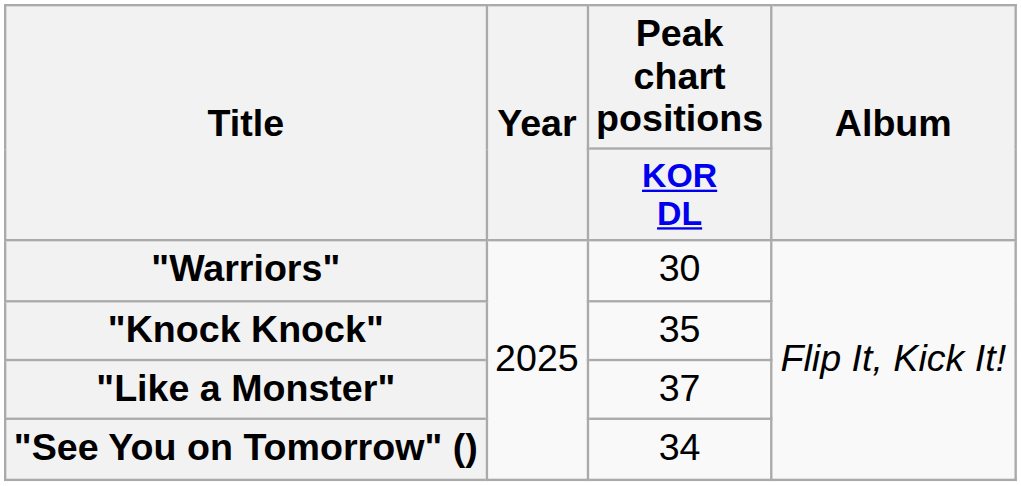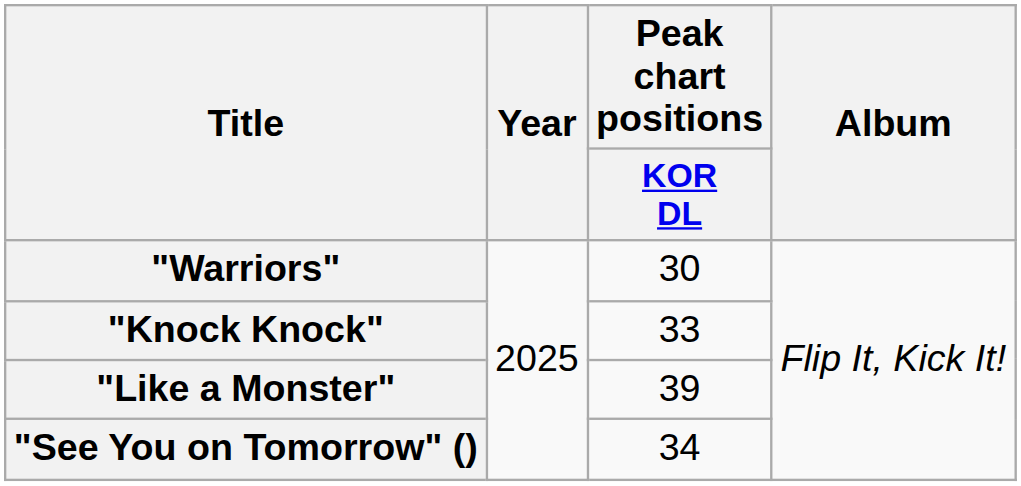 <table class="wikitable plainrowheaders" style="text-align:center">
 <tr>
 <th scope="col" rowspan="2">Title</th>
 <th scope="col" rowspan="2">Year</th>
 <th scope="col" colspan="1">Peak chart positions</th>
 <th scope="col" rowspan="2">Album</th>
 </tr>
 <tr>
 <th scope="col" style="font-size:90%; width:3em"><a href='#'>KOR<br>DL</a><br></th>
 </tr>
 <tr>
 <th scope="row">"Warriors"</th>
 <td rowspan="4">2025</td>
 <td>30</td>
 <td rowspan="4"><em>Flip It, Kick It! </em></td>
 </tr>
 <tr>
 <th scope="row">"Knock Knock"</th>
-<td>35</td>
+<td>33</td>
 </tr>
 <tr>
 <th scope="row">"Like a Monster"</th>
-<td>37</td>
+<td>39</td>
 </tr>
 <tr>
 <th scope="row">"See You on Tomorrow" ()</th>
 <td>34</td>
 </tr>
 </table>
